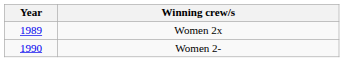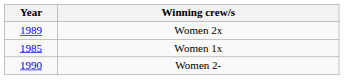 <table class="wikitable" style="text-align:center">
 <tr>
 <th width=70>Year</th>
 <th width=400>Winning crew/s</th>
 </tr>
 <tr>
 <td><a href='#'>1989</a></td>
 <td>Women 2x </td>
 </tr>
 <tr>
+<td><a href='#'>1985</a></td>
+<td>Women 1x</td>
+</tr>
+<tr>
 <td><a href='#'>1990</a></td>
 <td>Women 2-</td>
 </tr>
 </table>
